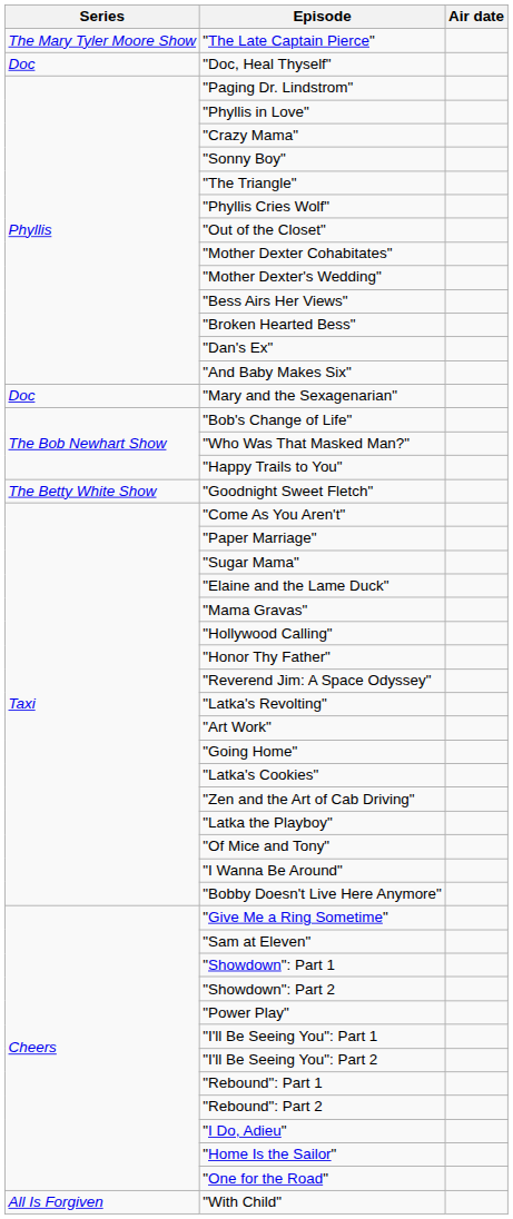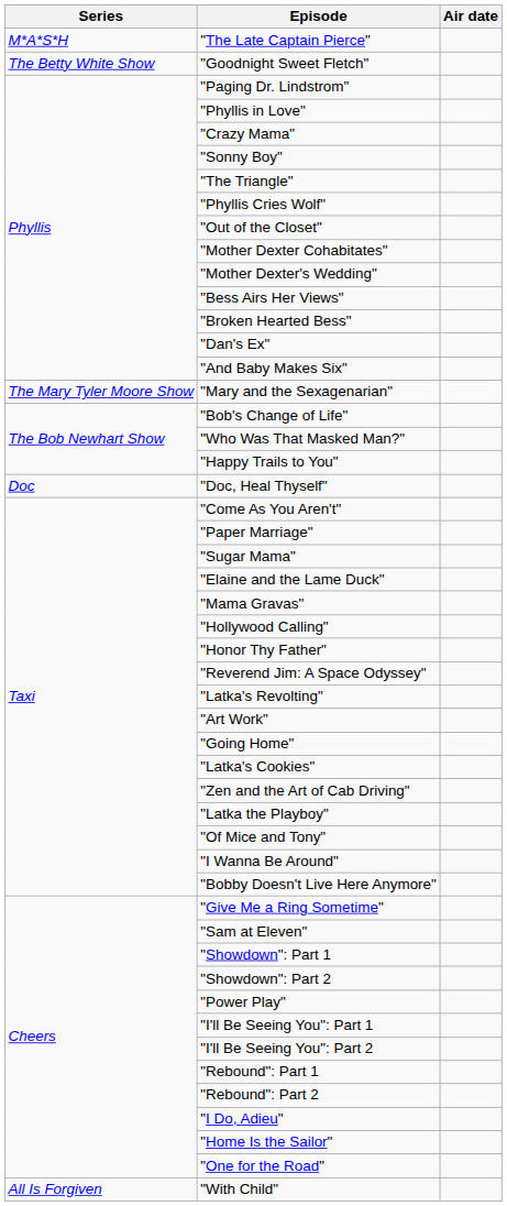 <table class="wikitable">
 <tr>
 <th>Series</th>
 <th>Episode</th>
 <th>Air date</th>
 </tr>
 <tr>
-<td><em><a href='#'>The Mary Tyler Moore Show</a></em></td>
+<td><em><a href='#'>M*A*S*H</a></em></td>
 <td>"<a href='#'>The Late Captain Pierce</a>"</td>
 <td></td>
 </tr>
 <tr>
-<td><em><a href='#'>Doc</a></em></td>
-<td>"Doc, Heal Thyself"</td>
+<td><em><a href='#'>The Betty White Show</a></em></td>
+<td>"Goodnight Sweet Fletch"</td>
 <td></td>
 </tr>
 <tr>
 <td rowspan="13"><em><a href='#'>Phyllis</a></em></td>
 <td>"Paging Dr. Lindstrom"</td>
 <td></td>
 </tr>
 <tr>
 <td>"Phyllis in Love"</td>
 <td></td>
 </tr>
 <tr>
 <td>"Crazy Mama"</td>
 <td></td>
 </tr>
 <tr>
 <td>"Sonny Boy"</td>
 <td></td>
 </tr>
 <tr>
 <td>"The Triangle"</td>
 <td></td>
 </tr>
 <tr>
 <td>"Phyllis Cries Wolf"</td>
 <td></td>
 </tr>
 <tr>
 <td>"Out of the Closet"</td>
 <td></td>
 </tr>
 <tr>
 <td>"Mother Dexter Cohabitates"</td>
 <td></td>
 </tr>
 <tr>
 <td>"Mother Dexter's Wedding"</td>
 <td></td>
 </tr>
 <tr>
 <td>"Bess Airs Her Views"</td>
 <td></td>
 </tr>
 <tr>
 <td>"Broken Hearted Bess"</td>
 <td></td>
 </tr>
 <tr>
 <td>"Dan's Ex"</td>
 <td></td>
 </tr>
 <tr>
 <td>"And Baby Makes Six"</td>
 <td></td>
 </tr>
 <tr>
-<td><em><a href='#'>Doc</a></em></td>
+<td><em><a href='#'>The Mary Tyler Moore Show</a></em></td>
 <td>"Mary and the Sexagenarian"</td>
 <td></td>
 </tr>
 <tr>
 <td rowspan="3"><em><a href='#'>The Bob Newhart Show</a></em></td>
 <td>"Bob's Change of Life"</td>
 <td></td>
 </tr>
 <tr>
 <td>"Who Was That Masked Man?"</td>
 <td></td>
 </tr>
 <tr>
 <td>"Happy Trails to You"</td>
 <td></td>
 </tr>
 <tr>
-<td><em><a href='#'>The Betty White Show</a></em></td>
-<td>"Goodnight Sweet Fletch"</td>
+<td><em><a href='#'>Doc</a></em></td>
+<td>"Doc, Heal Thyself"</td>
 <td></td>
 </tr>
 <tr>
 <td rowspan="17"><em><a href='#'>Taxi</a></em></td>
 <td>"Come As You Aren't"</td>
 <td></td>
 </tr>
 <tr>
 <td>"Paper Marriage"</td>
 <td></td>
 </tr>
 <tr>
 <td>"Sugar Mama"</td>
 <td></td>
 </tr>
 <tr>
 <td>"Elaine and the Lame Duck"</td>
 <td></td>
 </tr>
 <tr>
 <td>"Mama Gravas"</td>
 <td></td>
 </tr>
 <tr>
 <td>"Hollywood Calling"</td>
 <td></td>
 </tr>
 <tr>
 <td>"Honor Thy Father"</td>
 <td></td>
 </tr>
 <tr>
 <td>"Reverend Jim: A Space Odyssey"</td>
 <td></td>
 </tr>
 <tr>
 <td>"Latka's Revolting"</td>
 <td></td>
 </tr>
 <tr>
 <td>"Art Work"</td>
 <td></td>
 </tr>
 <tr>
 <td>"Going Home"</td>
 <td></td>
 </tr>
 <tr>
 <td>"Latka's Cookies"</td>
 <td></td>
 </tr>
 <tr>
 <td>"Zen and the Art of Cab Driving"</td>
 <td></td>
 </tr>
 <tr>
 <td>"Latka the Playboy"</td>
 <td></td>
 </tr>
 <tr>
 <td>"Of Mice and Tony"</td>
 <td></td>
 </tr>
 <tr>
 <td>"I Wanna Be Around"</td>
 <td></td>
 </tr>
 <tr>
 <td>"Bobby Doesn't Live Here Anymore"</td>
 <td></td>
 </tr>
 <tr>
 <td rowspan="12"><em><a href='#'>Cheers</a></em></td>
 <td>"<a href='#'>Give Me a Ring Sometime</a>"</td>
 <td></td>
 </tr>
 <tr>
 <td>"Sam at Eleven"</td>
 <td></td>
 </tr>
 <tr>
 <td>"<a href='#'>Showdown</a>": Part 1</td>
 <td></td>
 </tr>
 <tr>
 <td>"Showdown": Part 2</td>
 <td></td>
 </tr>
 <tr>
 <td>"Power Play"</td>
 <td></td>
 </tr>
 <tr>
 <td>"I'll Be Seeing You": Part 1</td>
 <td></td>
 </tr>
 <tr>
 <td>"I'll Be Seeing You": Part 2</td>
 <td></td>
 </tr>
 <tr>
 <td>"Rebound": Part 1</td>
 <td></td>
 </tr>
 <tr>
 <td>"Rebound": Part 2</td>
 <td></td>
 </tr>
 <tr>
 <td>"<a href='#'>I Do, Adieu</a>"</td>
 <td></td>
 </tr>
 <tr>
 <td>"<a href='#'>Home Is the Sailor</a>"</td>
 <td></td>
 </tr>
 <tr>
 <td>"<a href='#'>One for the Road</a>"</td>
 <td></td>
 </tr>
 <tr>
 <td><em><a href='#'>All Is Forgiven</a></em></td>
 <td>"With Child"</td>
 <td></td>
 </tr>
 </table>
